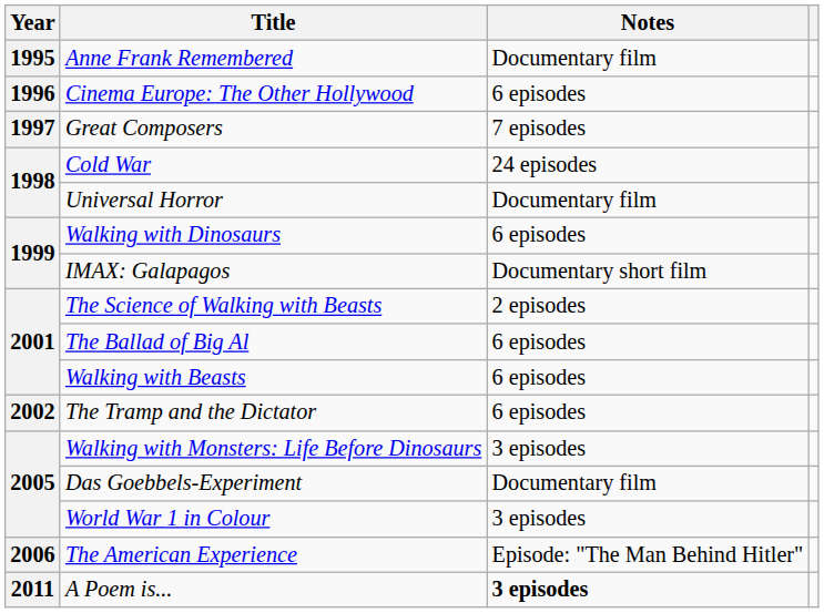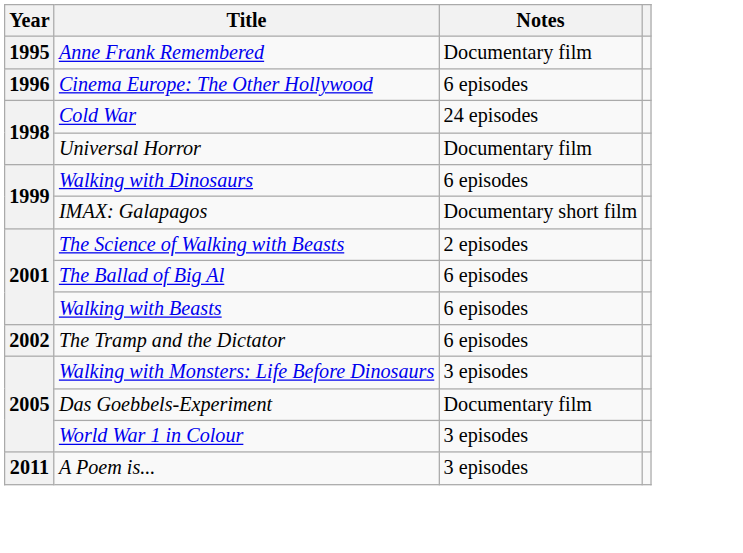 <table class="wikitable sortable plainrowheaders" style="margin-right: 0;">
 <tr>
 <th scope="col">Year</th>
 <th scope="col">Title</th>
 <th scope="col">Notes</th>
 <th scope="col"></th>
 </tr>
 <tr>
 <th scope="row">1995</th>
 <td><em><a href='#'>Anne Frank Remembered</a></em></td>
 <td>Documentary film</td>
 <td style="text-align: center;"></td>
 </tr>
 <tr>
 <th scope="row">1996</th>
 <td><em><a href='#'>Cinema Europe: The Other Hollywood</a></em></td>
 <td>6 episodes</td>
-<td style="text-align: center;"></td>
-</tr>
-<tr>
-<th scope="row">1997</th>
-<td><em>Great Composers</em></td>
-<td>7 episodes</td>
 <td style="text-align: center;"></td>
 </tr>
 <tr>
 <th rowspan="2" scope="row">1998</th>
 <td><em><a href='#'>Cold War</a></em></td>
 <td>24 episodes</td>
 <td style="text-align: center;"></td>
 </tr>
 <tr>
 <td><em>Universal Horror</em></td>
 <td>Documentary film</td>
 <td></td>
 </tr>
 <tr>
 <th rowspan="2" scope="row">1999</th>
 <td><em><a href='#'>Walking with Dinosaurs</a></em></td>
 <td>6 episodes</td>
 <td style="text-align: center;"></td>
 </tr>
 <tr>
 <td><em>IMAX: Galapagos</em></td>
 <td>Documentary short film</td>
 <td style="text-align: center;"></td>
 </tr>
 <tr>
 <th rowspan="3" scope="row">2001</th>
 <td><em><a href='#'>The Science of Walking with Beasts</a></em></td>
 <td>2 episodes</td>
 <td style="text-align: center;"></td>
 </tr>
 <tr>
 <td><em><a href='#'>The Ballad of Big Al</a></em></td>
 <td>6 episodes</td>
 <td style="text-align: center;"></td>
 </tr>
 <tr>
 <td><em><a href='#'>Walking with Beasts</a></em></td>
 <td>6 episodes</td>
 <td style="text-align: center;"></td>
 </tr>
 <tr>
 <th scope="row">2002</th>
 <td><em>The Tramp and the Dictator</em></td>
 <td>6 episodes</td>
 <td style="text-align: center;"></td>
 </tr>
 <tr>
 <th rowspan="3" scope="row">2005</th>
 <td><em><a href='#'>Walking with Monsters: Life Before Dinosaurs</a></em></td>
 <td>3 episodes</td>
 <td style="text-align: center;"></td>
 </tr>
 <tr>
 <td><em>Das Goebbels-Experiment</em></td>
 <td>Documentary film</td>
 <td style="text-align: center;"></td>
 </tr>
 <tr>
 <td><em><a href='#'>World War 1 in Colour</a></em></td>
 <td>3 episodes</td>
 <td style="text-align: center;"></td>
 </tr>
 <tr>
-<th scope="row">2006</th>
-<td><em><a href='#'>The American Experience</a></em></td>
-<td>Episode: "The Man Behind Hitler"</td>
-<td style="text-align: center;"></td>
-</tr>
-<tr>
 <th scope="row">2011</th>
 <td><em>A Poem is...</em></td>
-<td><strong>3 episodes</strong></td>
+<td>3 episodes</td>
 <td style="text-align: center;"></td>
 </tr>
 </table>
